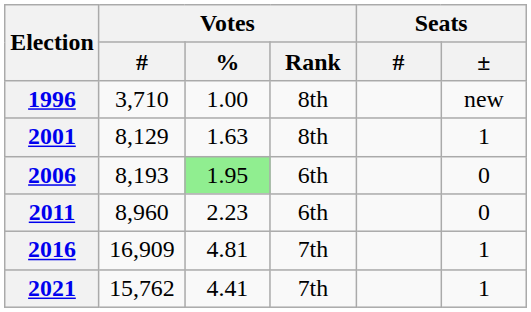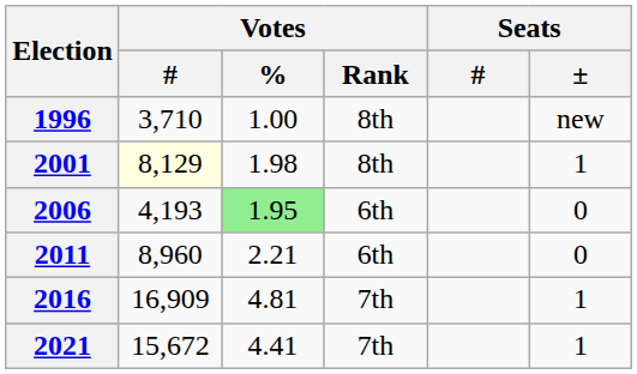 <table class=wikitable style="text-align:center">
 <tr>
 <th rowspan=2>Election</th>
 <th colspan=3>Votes</th>
 <th colspan=2>Seats</th>
 </tr>
 <tr>
 <th style="width:50px">#</th>
 <th style="width:50px">%</th>
 <th style="width:50px">Rank</th>
 <th style="width:50px">#</th>
 <th style="width:50px">±</th>
 </tr>
 <tr>
 <th><a href='#'>1996</a></th>
 <td>3,710</td>
 <td>1.00</td>
 <td>8th</td>
 <td style="text-align:right;"></td>
 <td>new</td>
 </tr>
 <tr>
 <th><a href='#'>2001</a></th>
-<td>8,129</td>
-<td>1.63</td>
+<td style="background: lightyellow;">8,129</td>
+<td>1.98</td>
 <td>8th</td>
 <td style="text-align:right;"></td>
 <td> 1</td>
 </tr>
 <tr>
 <th><a href='#'>2006</a></th>
-<td>8,193</td>
+<td>4,193</td>
 <td style="background: lightgreen;">1.95</td>
 <td>6th</td>
 <td style="text-align:right;"></td>
 <td> 0</td>
 </tr>
 <tr>
 <th><a href='#'>2011</a></th>
 <td>8,960</td>
-<td>2.23</td>
+<td>2.21</td>
 <td>6th</td>
 <td style="text-align:right;"></td>
 <td> 0</td>
 </tr>
 <tr>
 <th><a href='#'>2016</a></th>
 <td>16,909</td>
 <td>4.81</td>
 <td>7th</td>
 <td style="text-align:right;"></td>
 <td> 1</td>
 </tr>
 <tr>
 <th><a href='#'>2021</a></th>
-<td>15,762</td>
+<td>15,672</td>
 <td>4.41</td>
 <td>7th</td>
 <td style="text-align:right;"></td>
 <td> 1</td>
 </tr>
 </table>
